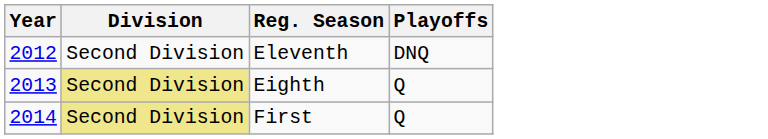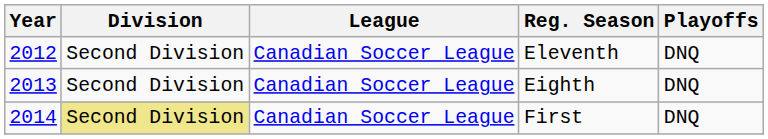 <table class="wikitable">
 <tr>
 <th>Year</th>
 <th>Division</th>
+<th>League</th>
 <th>Reg. Season</th>
 <th>Playoffs</th>
 </tr>
 <tr>
 <td><a href='#'>2012</a></td>
 <td>Second Division</td>
+<td><a href='#'>Canadian Soccer League</a></td>
 <td>Eleventh</td>
 <td>DNQ</td>
 </tr>
 <tr>
 <td><a href='#'>2013</a></td>
-<td style="background: khaki;">Second Division</td>
+<td>Second Division</td>
+<td><a href='#'>Canadian Soccer League</a></td>
 <td>Eighth</td>
-<td>Q</td>
+<td>DNQ</td>
 </tr>
 <tr>
 <td><a href='#'>2014</a></td>
 <td style="background: khaki;">Second Division</td>
+<td><a href='#'>Canadian Soccer League</a></td>
 <td>First</td>
-<td>Q</td>
+<td>DNQ</td>
 </tr>
 </table>
